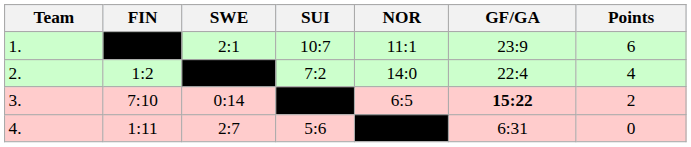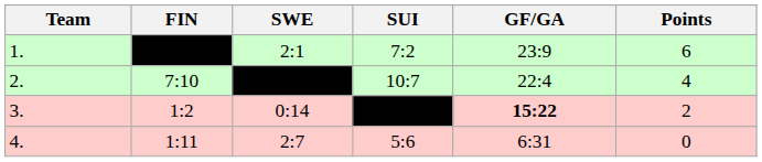 <table class="wikitable" bgcolor="#EFEFFF" width="50%">
 <tr bgcolor="#BCD2EE">
 <th>Team</th>
 <th>FIN</th>
 <th>SWE</th>
 <th>SUI</th>
-<th>NOR</th>
 <th>GF/GA</th>
 <th>Points</th>
 </tr>
 <tr bgcolor="#ccffcc" align="center">
 <td align="left">1. </td>
 <td style="background:#000000;"></td>
 <td>2:1</td>
-<td>10:7</td>
-<td>11:1</td>
+<td>7:2</td>
 <td>23:9</td>
 <td>6</td>
 </tr>
 <tr bgcolor="#ccffcc" align="center">
 <td align="left">2. </td>
-<td>1:2</td>
+<td>7:10</td>
 <td style="background:#000000;"></td>
-<td>7:2</td>
-<td>14:0</td>
+<td>10:7</td>
 <td>22:4</td>
 <td>4</td>
 </tr>
 <tr bgcolor="#ffcccc" align="center">
 <td align="left">3. </td>
-<td>7:10</td>
+<td>1:2</td>
 <td>0:14</td>
 <td style="background:#000000;"></td>
-<td>6:5</td>
 <td><strong>15:22</strong></td>
 <td>2</td>
 </tr>
 <tr bgcolor="#ffcccc" align="center">
 <td align="left">4. </td>
 <td>1:11</td>
 <td>2:7</td>
 <td>5:6</td>
-<td style="background:#000000;"></td>
 <td>6:31</td>
 <td>0</td>
 </tr>
 </table>
